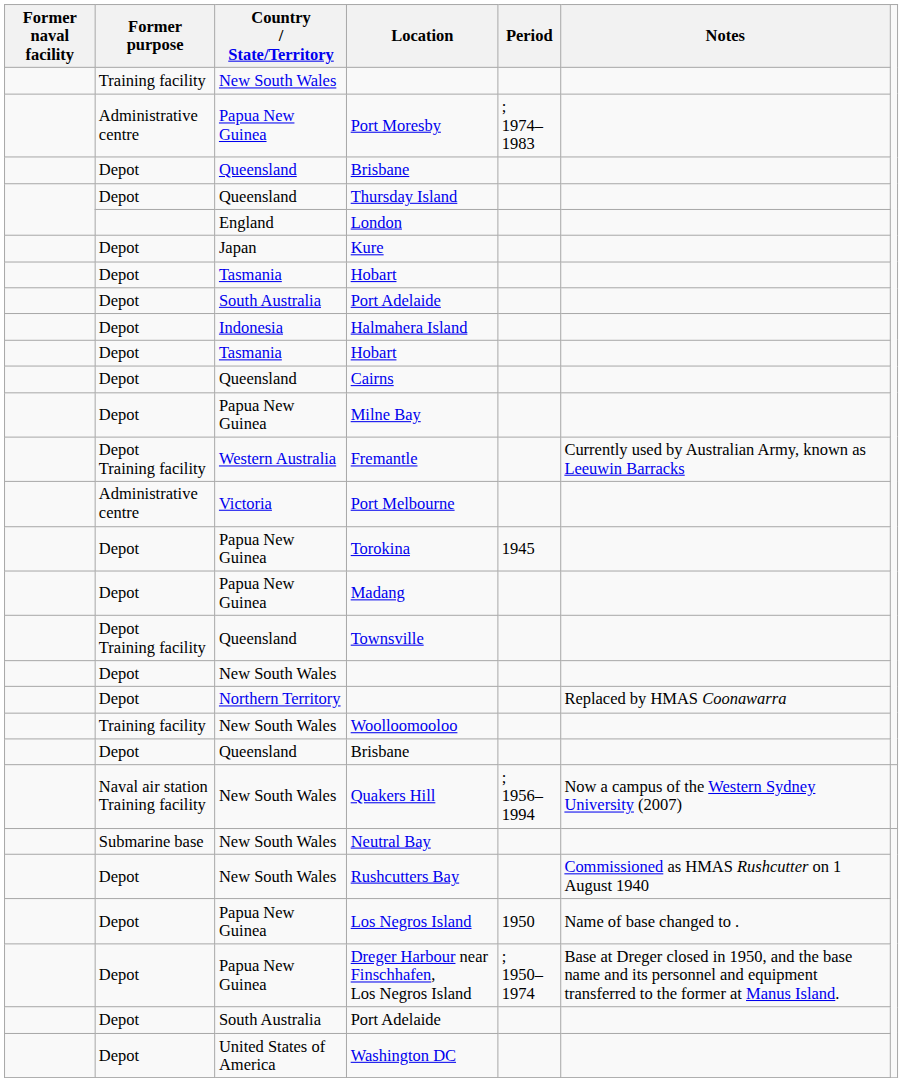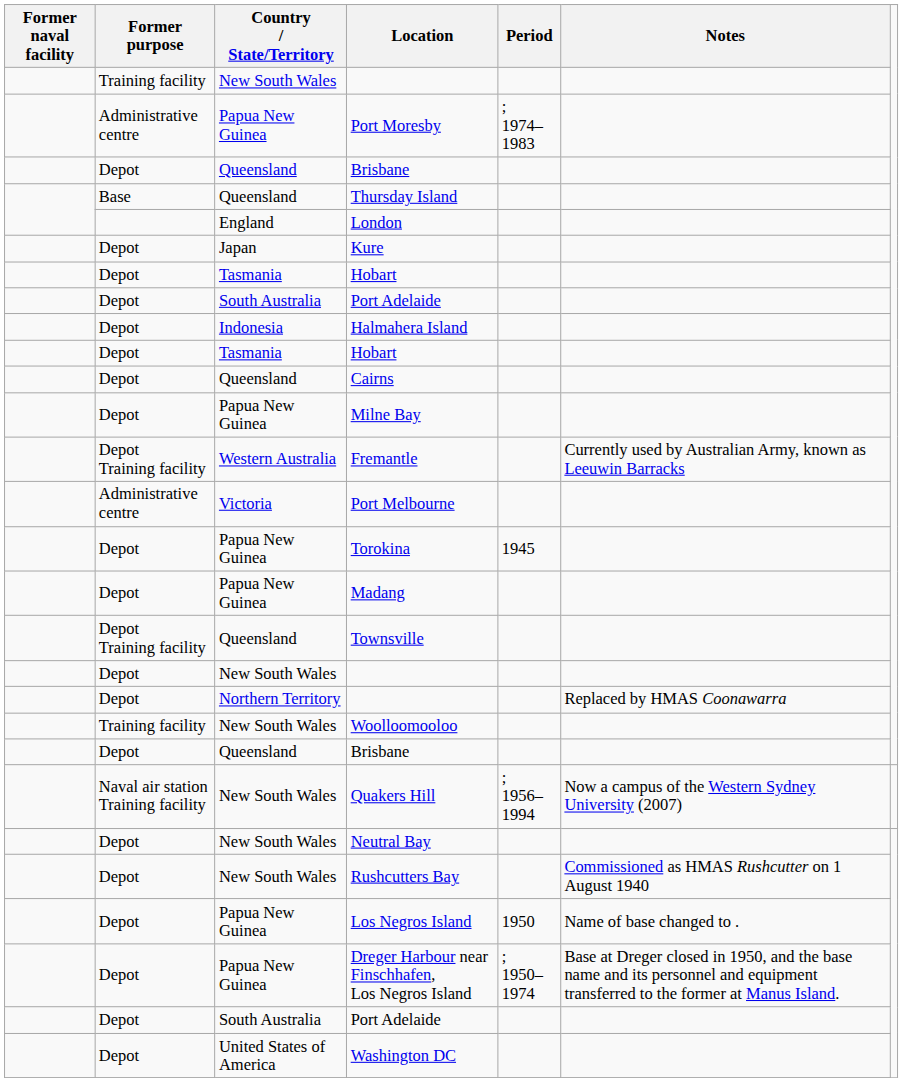 <table class="wikitable sortable">
 <tr>
 <th>Former naval facility</th>
 <th>Former purpose</th>
 <th>Country <br>/<br><a href='#'>State/Territory</a></th>
 <th>Location</th>
 <th>Period</th>
 <th>Notes</th>
 </tr>
 <tr>
 <td></td>
 <td>Training facility</td>
 <td><a href='#'>New South Wales</a></td>
 <td></td>
 <td></td>
 <td></td>
 </tr>
 <tr>
 <td></td>
 <td>Administrative centre</td>
 <td><a href='#'>Papua New Guinea</a></td>
 <td><a href='#'>Port Moresby</a></td>
 <td>;<br>1974–1983</td>
 <td></td>
 </tr>
 <tr>
 <td></td>
 <td>Depot</td>
 <td><a href='#'>Queensland</a></td>
 <td><a href='#'>Brisbane</a></td>
 <td></td>
 <td></td>
 </tr>
 <tr>
 <td rowspan=2></td>
-<td>Depot</td>
+<td>Base</td>
 <td>Queensland</td>
 <td><a href='#'>Thursday Island</a></td>
 <td></td>
 <td></td>
 </tr>
 <tr>
 <td></td>
 <td>England</td>
 <td><a href='#'>London</a></td>
 <td></td>
 <td></td>
 </tr>
 <tr>
 <td></td>
 <td>Depot</td>
 <td>Japan</td>
 <td><a href='#'>Kure</a></td>
 <td></td>
 <td></td>
 </tr>
 <tr>
 <td></td>
 <td>Depot</td>
 <td><a href='#'>Tasmania</a></td>
 <td><a href='#'>Hobart</a></td>
 <td></td>
 <td></td>
 </tr>
 <tr>
 <td></td>
 <td>Depot</td>
 <td><a href='#'>South Australia</a></td>
 <td><a href='#'>Port Adelaide</a></td>
 <td></td>
 <td></td>
 </tr>
 <tr>
 <td></td>
 <td>Depot</td>
 <td><a href='#'>Indonesia</a></td>
 <td><a href='#'>Halmahera Island</a></td>
 <td></td>
 <td></td>
 </tr>
 <tr>
 <td></td>
 <td>Depot</td>
 <td><a href='#'>Tasmania</a></td>
 <td><a href='#'>Hobart</a></td>
 <td></td>
 <td></td>
 </tr>
 <tr>
 <td></td>
 <td>Depot</td>
 <td>Queensland</td>
 <td><a href='#'>Cairns</a></td>
 <td></td>
 <td></td>
 </tr>
 <tr>
 <td></td>
 <td>Depot</td>
 <td>Papua New Guinea</td>
 <td><a href='#'>Milne Bay</a></td>
 <td></td>
 <td></td>
 </tr>
 <tr>
 <td></td>
 <td>Depot<br>Training facility</td>
 <td><a href='#'>Western Australia</a></td>
 <td><a href='#'>Fremantle</a></td>
 <td></td>
 <td>Currently used by Australian Army, known as <a href='#'>Leeuwin Barracks</a></td>
 </tr>
 <tr>
 <td></td>
 <td>Administrative centre</td>
 <td><a href='#'>Victoria</a></td>
 <td><a href='#'>Port Melbourne</a></td>
 <td></td>
 <td></td>
 </tr>
 <tr>
 <td></td>
 <td>Depot</td>
 <td>Papua New Guinea</td>
 <td><a href='#'>Torokina</a></td>
 <td>1945</td>
 <td></td>
 </tr>
 <tr>
 <td></td>
 <td>Depot</td>
 <td>Papua New Guinea</td>
 <td><a href='#'>Madang</a></td>
 <td></td>
 <td></td>
 </tr>
 <tr>
 <td></td>
 <td>Depot<br>Training facility</td>
 <td>Queensland</td>
 <td><a href='#'>Townsville</a></td>
 <td></td>
 <td></td>
 </tr>
 <tr>
 <td></td>
 <td>Depot</td>
 <td>New South Wales</td>
 <td></td>
 <td></td>
 <td></td>
 </tr>
 <tr>
 <td></td>
 <td>Depot</td>
 <td><a href='#'>Northern Territory</a></td>
 <td></td>
 <td></td>
 <td>Replaced by HMAS <em>Coonawarra</em></td>
 </tr>
 <tr>
 <td></td>
 <td>Training facility</td>
 <td>New South Wales</td>
 <td><a href='#'>Woolloomooloo</a></td>
 <td></td>
 <td></td>
 </tr>
 <tr>
 <td></td>
 <td>Depot</td>
 <td>Queensland</td>
 <td>Brisbane</td>
 <td></td>
 <td></td>
 </tr>
 <tr>
 <td></td>
 <td>Naval air station<br>Training facility</td>
 <td>New South Wales</td>
 <td><a href='#'>Quakers Hill</a></td>
 <td>;<br>1956–1994</td>
 <td>Now a campus of the <a href='#'>Western Sydney University</a> (2007)</td>
 <td></td>
 </tr>
 <tr>
 <td></td>
-<td>Submarine base</td>
+<td>Depot</td>
 <td>New South Wales</td>
 <td><a href='#'>Neutral Bay</a></td>
 <td></td>
 <td></td>
 </tr>
 <tr>
 <td></td>
 <td>Depot</td>
 <td>New South Wales</td>
 <td><a href='#'>Rushcutters Bay</a></td>
 <td></td>
 <td><a href='#'>Commissioned</a> as HMAS <em>Rushcutter</em> on 1 August 1940</td>
 </tr>
 <tr>
 <td></td>
 <td>Depot</td>
 <td>Papua New Guinea</td>
 <td><a href='#'>Los Negros Island</a></td>
 <td>1950</td>
 <td>Name of base changed to .</td>
 </tr>
 <tr>
 <td></td>
 <td>Depot</td>
 <td>Papua New Guinea</td>
 <td><a href='#'>Dreger Harbour</a> near <a href='#'>Finschhafen</a>,<br>Los Negros Island</td>
 <td>;<br>1950–1974</td>
 <td>Base at Dreger closed in 1950, and the base name and its personnel and equipment transferred to the former  at <a href='#'>Manus Island</a>.</td>
 </tr>
 <tr>
 <td></td>
 <td>Depot</td>
 <td>South Australia</td>
 <td>Port Adelaide</td>
 <td></td>
 <td></td>
 </tr>
 <tr>
 <td></td>
 <td>Depot</td>
 <td>United States of America</td>
 <td><a href='#'>Washington DC</a></td>
 <td></td>
 <td></td>
 </tr>
 <tr>
 </tr>
 </table>
